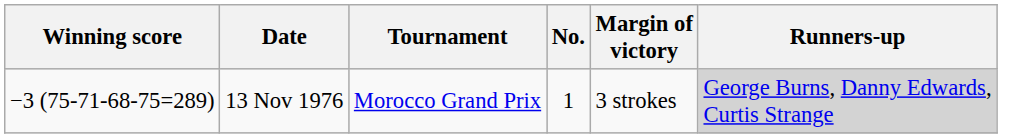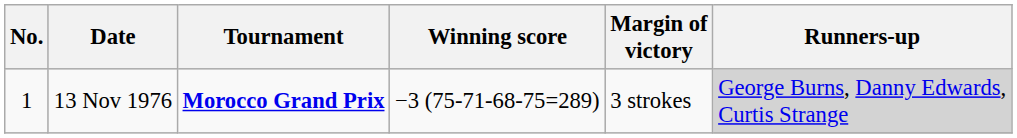 <table class="wikitable" style="font-size:95%;">
 <tr>
-<th>Winning score</th>
+<th>No.</th>
 <th>Date</th>
 <th>Tournament</th>
-<th>No.</th>
+<th>Winning score</th>
 <th>Margin of<br>victory</th>
 <th>Runners-up</th>
 </tr>
 <tr>
+<td align=center>1</td>
+<td>13 Nov 1976</td>
+<td><strong><a href='#'>Morocco Grand Prix</a></strong></td>
 <td>−3 (75-71-68-75=289)</td>
-<td>13 Nov 1976</td>
-<td><a href='#'>Morocco Grand Prix</a></td>
-<td align=center>1</td>
 <td>3 strokes</td>
 <td style="background: lightgrey;"> <a href='#'>George Burns</a>,  <a href='#'>Danny Edwards</a>,<br> <a href='#'>Curtis Strange</a></td>
 </tr>
 </table>
